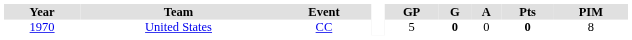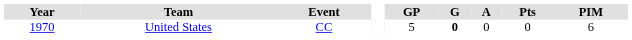 <table border="0" cellpadding="1" cellspacing="0" style="text-align:center; width:50em">
 <tr ALIGN="center" bgcolor="#e0e0e0">
 <th>Year</th>
 <th>Team</th>
 <th>Event</th>
 <th rowspan="99" bgcolor="#ffffff"> </th>
 <th>GP</th>
 <th>G</th>
 <th>A</th>
 <th>Pts</th>
 <th>PIM</th>
 </tr>
 <tr>
 <td><a href='#'>1970</a></td>
 <td><a href='#'>United States</a></td>
 <td><a href='#'>CC</a></td>
 <td>5</td>
 <td><strong>0</strong></td>
 <td>0</td>
-<td><strong>0</strong></td>
-<td>8</td>
+<td>0</td>
+<td>6</td>
 </tr>
 </table>
